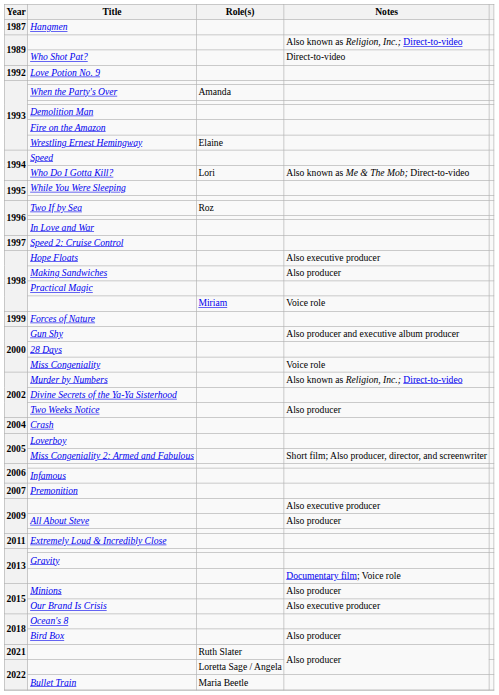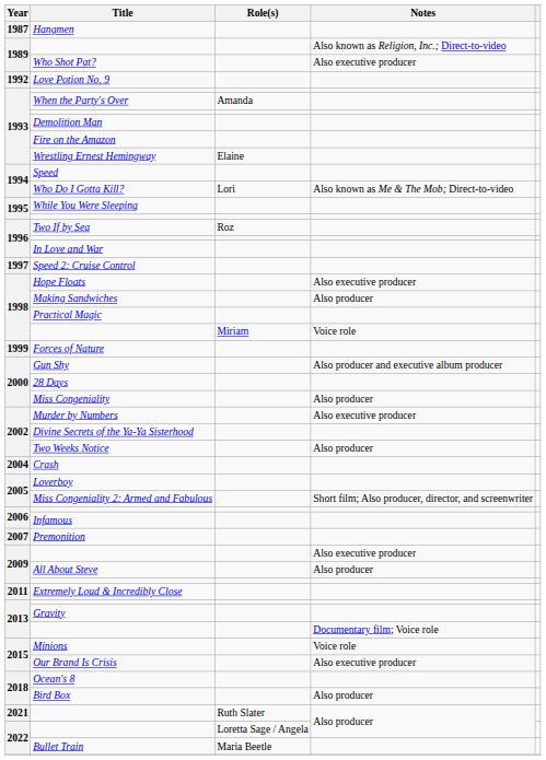 <table class="wikitable plainrowheaders sortable">
 <tr>
 <th scope="col">Year</th>
 <th scope="col">Title</th>
 <th scope="col">Role(s)</th>
 <th scope="col" class="unsortable">Notes</th>
 <th scope="col" class="unsortable"></th>
 </tr>
 <tr>
 <th scope=row>1987</th>
 <td><em><a href='#'>Hangmen</a></em></td>
 <td></td>
 <td></td>
 <td style="text-align:center;"></td>
 </tr>
 <tr>
 <th rowspan="2" scope="row">1989</th>
 <td><em></em></td>
 <td></td>
 <td>Also known as <em>Religion, Inc.;</em> <a href='#'>Direct-to-video</a></td>
 <td style="text-align:center;"></td>
 </tr>
 <tr>
 <td><em><a href='#'>Who Shot Pat?</a></em></td>
 <td></td>
-<td>Direct-to-video</td>
+<td>Also executive producer</td>
 <td style="text-align:center;"></td>
 </tr>
 <tr>
 <th scope=row>1992</th>
 <td><em><a href='#'>Love Potion No. 9</a></em></td>
 <td></td>
 <td></td>
 <td style="text-align:center;"></td>
 </tr>
 <tr>
 <th rowspan="6" scope="row">1993</th>
 <td><em></em></td>
 <td></td>
 <td></td>
 <td style="text-align:center;"></td>
 </tr>
 <tr>
 <td><em><a href='#'>When the Party's Over</a></em></td>
 <td>Amanda</td>
 <td></td>
 <td style="text-align:center;"></td>
 </tr>
 <tr>
 <td><em></em></td>
 <td></td>
 <td></td>
 <td style="text-align:center;"></td>
 </tr>
 <tr>
 <td><em><a href='#'>Demolition Man</a></em></td>
 <td></td>
 <td></td>
 <td style="text-align:center;"></td>
 </tr>
 <tr>
 <td><em><a href='#'>Fire on the Amazon</a></em></td>
 <td></td>
 <td></td>
 <td style="text-align:center;"></td>
 </tr>
 <tr>
 <td><em><a href='#'>Wrestling Ernest Hemingway</a></em></td>
 <td>Elaine</td>
 <td></td>
 <td style="text-align:center;"></td>
 </tr>
 <tr>
 <th rowspan="2" scope="row">1994</th>
 <td><em><a href='#'>Speed</a></em></td>
 <td></td>
 <td></td>
 <td style="text-align:center;"></td>
 </tr>
 <tr>
 <td><em><a href='#'>Who Do I Gotta Kill?</a></em></td>
 <td>Lori</td>
 <td>Also known as <em>Me & The Mob;</em> Direct-to-video</td>
 <td style="text-align:center;"></td>
 </tr>
 <tr>
 <th rowspan="2" scope="row">1995</th>
 <td><em><a href='#'>While You Were Sleeping</a></em></td>
 <td></td>
 <td></td>
 <td style="text-align:center;"></td>
 </tr>
 <tr>
 <td><em></em></td>
 <td></td>
 <td></td>
 <td style="text-align:center;"></td>
 </tr>
 <tr>
 <th rowspan="3" scope="row">1996</th>
 <td><em><a href='#'>Two If by Sea</a></em></td>
 <td>Roz</td>
 <td></td>
 <td style="text-align:center;"></td>
 </tr>
 <tr>
 <td><em></em></td>
 <td></td>
 <td></td>
 <td style="text-align:center;"></td>
 </tr>
 <tr>
 <td><em><a href='#'>In Love and War</a></em></td>
 <td></td>
 <td></td>
 <td style="text-align:center;"></td>
 </tr>
 <tr>
 <th scope=row>1997</th>
 <td><em><a href='#'>Speed 2: Cruise Control</a></em></td>
 <td></td>
 <td></td>
 <td style="text-align:center;"></td>
 </tr>
 <tr>
 <th rowspan="4" scope="row">1998</th>
 <td><em><a href='#'>Hope Floats</a></em></td>
 <td></td>
 <td>Also executive producer</td>
 <td style="text-align:center;"></td>
 </tr>
 <tr>
 <td><em><a href='#'>Making Sandwiches</a></em></td>
 <td></td>
 <td>Also producer</td>
 <td style="text-align:center;"></td>
 </tr>
 <tr>
 <td><em><a href='#'>Practical Magic</a></em></td>
 <td></td>
 <td></td>
 <td style="text-align:center;"></td>
 </tr>
 <tr>
 <td><em></em></td>
 <td><a href='#'>Miriam</a></td>
 <td>Voice role</td>
 <td style="text-align:center;"></td>
 </tr>
 <tr>
 <th scope=row>1999</th>
 <td><em><a href='#'>Forces of Nature</a></em></td>
 <td></td>
 <td></td>
 <td style="text-align:center;"></td>
 </tr>
 <tr>
 <th rowspan="3" scope="row">2000</th>
 <td><em><a href='#'>Gun Shy</a></em></td>
 <td></td>
 <td>Also producer and executive album producer</td>
 <td style="text-align:center;"></td>
 </tr>
 <tr>
 <td><em><a href='#'>28 Days</a></em></td>
 <td></td>
 <td></td>
 <td style="text-align:center;"></td>
 </tr>
 <tr>
 <td><em><a href='#'>Miss Congeniality</a></em></td>
 <td></td>
-<td>Voice role</td>
+<td>Also producer</td>
 <td style="text-align:center;"></td>
 </tr>
 <tr>
 <th rowspan="3" scope="row">2002</th>
 <td><em><a href='#'>Murder by Numbers</a></em></td>
 <td></td>
-<td>Also known as <em>Religion, Inc.;</em> <a href='#'>Direct-to-video</a></td>
+<td>Also executive producer</td>
 <td style="text-align:center;"></td>
 </tr>
 <tr>
 <td><em><a href='#'>Divine Secrets of the Ya-Ya Sisterhood</a></em></td>
 <td></td>
 <td></td>
 <td style="text-align:center;"></td>
 </tr>
 <tr>
 <td><em><a href='#'>Two Weeks Notice</a></em></td>
 <td></td>
 <td>Also producer</td>
 <td style="text-align:center;"></td>
 </tr>
 <tr>
 <th scope=row>2004</th>
 <td><em><a href='#'>Crash</a></em></td>
 <td></td>
 <td></td>
 <td style="text-align:center;"></td>
 </tr>
 <tr>
 <th rowspan="2" scope="row">2005</th>
 <td><em><a href='#'>Loverboy</a></em></td>
 <td></td>
 <td></td>
 <td style="text-align:center;"></td>
 </tr>
 <tr>
 <td><em><a href='#'>Miss Congeniality 2: Armed and Fabulous</a></em></td>
 <td></td>
 <td>Short film; Also producer, director, and screenwriter</td>
 <td style="text-align:center;"></td>
 </tr>
 <tr>
 <th rowspan="2" scope="row">2006</th>
 <td><em></em></td>
 <td></td>
 <td></td>
 <td style="text-align:center;"></td>
 </tr>
 <tr>
 <td><em><a href='#'>Infamous</a></em></td>
 <td></td>
 <td></td>
 <td style="text-align:center;"></td>
 </tr>
 <tr>
 <th scope=row>2007</th>
 <td><em><a href='#'>Premonition</a></em></td>
 <td></td>
 <td></td>
 <td style="text-align:center;"></td>
 </tr>
 <tr>
 <th rowspan="3" scope="row">2009</th>
 <td><em></em></td>
 <td></td>
 <td>Also executive producer</td>
 <td style="text-align:center;"></td>
 </tr>
 <tr>
 <td><em><a href='#'>All About Steve</a></em></td>
 <td></td>
 <td>Also producer</td>
 <td style="text-align:center;"></td>
 </tr>
 <tr>
 <td><em></em></td>
 <td></td>
 <td></td>
 <td style="text-align:center;"></td>
 </tr>
 <tr>
 <th scope=row>2011</th>
 <td><em><a href='#'>Extremely Loud & Incredibly Close</a></em></td>
 <td></td>
 <td></td>
 <td style="text-align:center;"></td>
 </tr>
 <tr>
 <th rowspan="3" scope="row">2013</th>
 <td><em></em></td>
 <td></td>
 <td></td>
 <td style="text-align:center;"></td>
 </tr>
 <tr>
 <td><em><a href='#'>Gravity</a></em></td>
 <td></td>
 <td></td>
 <td style="text-align:center;"></td>
 </tr>
 <tr>
 <td><em></em></td>
 <td></td>
 <td><a href='#'>Documentary film</a>; Voice role</td>
 <td style="text-align:center;"></td>
 </tr>
 <tr>
 <th rowspan="2" scope="row">2015</th>
 <td><em><a href='#'>Minions</a></em></td>
 <td></td>
-<td>Also producer</td>
+<td>Voice role</td>
 <td style="text-align:center;"></td>
 </tr>
 <tr>
 <td><em><a href='#'>Our Brand Is Crisis</a></em></td>
 <td></td>
 <td>Also executive producer</td>
 <td style="text-align:center;"></td>
 </tr>
 <tr>
 <th rowspan="2" scope="row">2018</th>
 <td><em><a href='#'>Ocean's 8</a></em></td>
 <td></td>
 <td></td>
 <td style="text-align:center;"></td>
 </tr>
 <tr>
 <td><em><a href='#'>Bird Box</a></em></td>
 <td></td>
 <td>Also producer</td>
 <td style="text-align:center;"></td>
 </tr>
 <tr>
 <th scope=row>2021</th>
 <td><em></em></td>
 <td>Ruth Slater</td>
 <td rowspan="2">Also producer</td>
 <td style="text-align:center;"></td>
 </tr>
 <tr>
 <th rowspan="2" scope="row">2022</th>
 <td><em></em></td>
 <td>Loretta Sage / Angela</td>
 <td style="text-align:center;"></td>
 </tr>
 <tr>
 <td><em><a href='#'>Bullet Train</a></em></td>
 <td>Maria Beetle</td>
 <td></td>
 <td style="text-align:center;"></td>
 </tr>
 <tr>
 </tr>
 </table>
